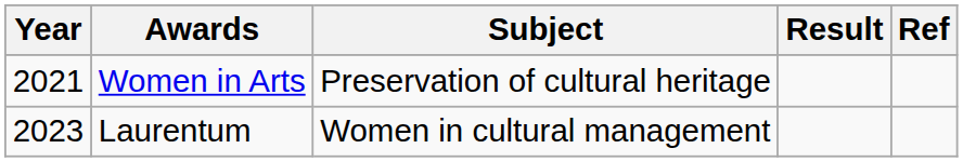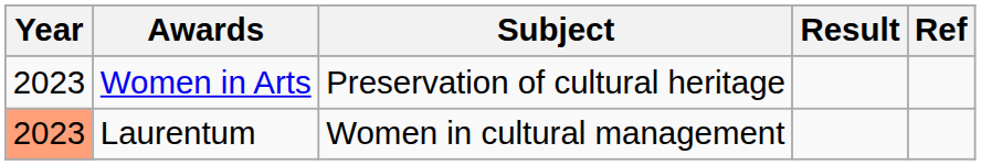 <table class="wikitable">
 <tr>
 <th>Year</th>
 <th>Awards</th>
 <th>Subject</th>
 <th>Result</th>
 <th>Ref</th>
 </tr>
 <tr>
-<td>2021</td>
+<td>2023</td>
 <td><a href='#'>Women in Arts</a></td>
 <td>Preservation of cultural heritage</td>
 <td></td>
 <td></td>
 </tr>
 <tr>
-<td>2023</td>
+<td style="background: lightsalmon;">2023</td>
 <td>Laurentum</td>
 <td>Women in cultural management</td>
 <td></td>
 <td></td>
 </tr>
 </table>
